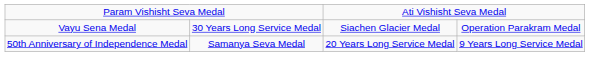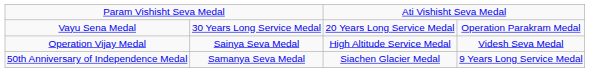 <table class="wikitable" style="margin:1em auto; text-align:center;">
 <tr>
 <td colspan="2" align="centre"><a href='#'>Param Vishisht Seva Medal</a></td>
 <td colspan="2" align="centre"><a href='#'>Ati Vishisht Seva Medal</a></td>
 </tr>
 <tr>
 <td><a href='#'>Vayu Sena Medal</a></td>
 <td><a href='#'>30 Years Long Service Medal</a></td>
-<td><a href='#'>Siachen Glacier Medal</a></td>
+<td><a href='#'>20 Years Long Service Medal</a></td>
 <td><a href='#'>Operation Parakram Medal</a></td>
+</tr>
+<tr>
+<td><a href='#'>Operation Vijay Medal</a></td>
+<td><a href='#'>Sainya Seva Medal</a></td>
+<td><a href='#'>High Altitude Service Medal</a></td>
+<td><a href='#'>Videsh Seva Medal</a></td>
 </tr>
 <tr>
 <td><a href='#'>50th Anniversary of Independence Medal</a></td>
 <td><a href='#'>Samanya Seva Medal</a></td>
-<td><a href='#'>20 Years Long Service Medal</a></td>
+<td><a href='#'>Siachen Glacier Medal</a></td>
 <td><a href='#'>9 Years Long Service Medal</a></td>
 </tr>
 </table>
